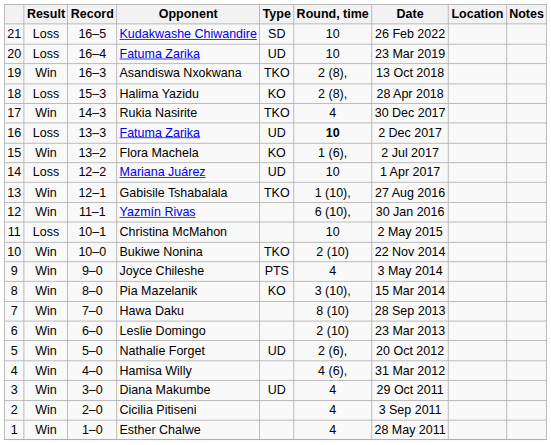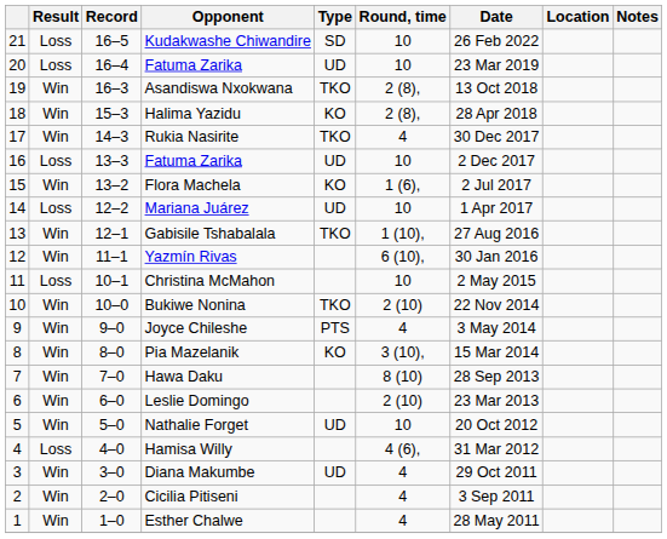 <table class="wikitable" style="text-align:center">
 <tr>
 <th></th>
 <th>Result</th>
 <th>Record</th>
 <th>Opponent</th>
 <th>Type</th>
 <th>Round, time</th>
 <th>Date</th>
 <th>Location</th>
 <th>Notes</th>
 </tr>
 <tr>
 <td>21</td>
 <td>Loss</td>
 <td>16–5</td>
 <td align=left><a href='#'>Kudakwashe Chiwandire</a></td>
 <td>SD</td>
 <td>10</td>
 <td>26 Feb 2022</td>
 <td align=left></td>
 <td align=left></td>
 </tr>
 <tr>
 <td>20</td>
 <td>Loss</td>
 <td>16–4</td>
 <td align=left><a href='#'>Fatuma Zarika</a></td>
 <td>UD</td>
 <td>10</td>
 <td>23 Mar 2019</td>
 <td align=left></td>
 <td align=left></td>
 </tr>
 <tr>
 <td>19</td>
 <td>Win</td>
 <td>16–3</td>
 <td align=left>Asandiswa Nxokwana</td>
 <td>TKO</td>
 <td>2 (8), </td>
 <td>13 Oct 2018</td>
 <td align=left></td>
 <td></td>
 </tr>
 <tr>
 <td>18</td>
-<td>Loss</td>
+<td>Win</td>
 <td>15–3</td>
 <td align=left>Halima Yazidu</td>
 <td>KO</td>
 <td>2 (8), </td>
 <td>28 Apr 2018</td>
 <td align=left></td>
 <td></td>
 </tr>
 <tr>
 <td>17</td>
 <td>Win</td>
 <td>14–3</td>
 <td align=left>Rukia Nasirite</td>
 <td>TKO</td>
 <td>4</td>
 <td>30 Dec 2017</td>
 <td align=left></td>
 <td></td>
 </tr>
 <tr>
 <td>16</td>
 <td>Loss</td>
 <td>13–3</td>
 <td align=left><a href='#'>Fatuma Zarika</a></td>
 <td>UD</td>
-<td><strong>10</strong></td>
+<td>10</td>
 <td>2 Dec 2017</td>
 <td align=left></td>
 <td align=left></td>
 </tr>
 <tr>
 <td>15</td>
 <td>Win</td>
 <td>13–2</td>
 <td align=left>Flora Machela</td>
 <td>KO</td>
 <td>1 (6), </td>
 <td>2 Jul 2017</td>
 <td align=left></td>
 <td></td>
 </tr>
 <tr>
 <td>14</td>
 <td>Loss</td>
 <td>12–2</td>
 <td align=left><a href='#'>Mariana Juárez</a></td>
 <td>UD</td>
 <td>10</td>
 <td>1 Apr 2017</td>
 <td align=left></td>
 <td align=left></td>
 </tr>
 <tr>
 <td>13</td>
 <td>Win</td>
 <td>12–1</td>
 <td align=left>Gabisile Tshabalala</td>
 <td>TKO</td>
 <td>1 (10), </td>
 <td>27 Aug 2016</td>
 <td align=left></td>
 <td align=left></td>
 </tr>
 <tr>
 <td>12</td>
 <td>Win</td>
 <td>11–1</td>
 <td align=left><a href='#'>Yazmín Rivas</a></td>
 <td></td>
 <td>6 (10), </td>
 <td>30 Jan 2016</td>
 <td align=left></td>
 <td align=left></td>
 </tr>
 <tr>
 <td>11</td>
 <td>Loss</td>
 <td>10–1</td>
 <td align=left>Christina McMahon</td>
 <td></td>
 <td>10</td>
 <td>2 May 2015</td>
 <td align=left></td>
 <td align=left></td>
 </tr>
 <tr>
 <td>10</td>
 <td>Win</td>
 <td>10–0</td>
 <td align=left>Bukiwe Nonina</td>
 <td>TKO</td>
 <td>2 (10)</td>
 <td>22 Nov 2014</td>
 <td align=left></td>
 <td align=left></td>
 </tr>
 <tr>
 <td>9</td>
 <td>Win</td>
 <td>9–0</td>
 <td align=left>Joyce Chileshe</td>
 <td>PTS</td>
 <td>4</td>
 <td>3 May 2014</td>
 <td align=left></td>
 <td></td>
 </tr>
 <tr>
 <td>8</td>
 <td>Win</td>
 <td>8–0</td>
 <td align=left>Pia Mazelanik</td>
 <td>KO</td>
 <td>3 (10), </td>
 <td>15 Mar 2014</td>
 <td align=left></td>
 <td align=left></td>
 </tr>
 <tr>
 <td>7</td>
 <td>Win</td>
 <td>7–0</td>
 <td align=left>Hawa Daku</td>
 <td></td>
 <td>8 (10)</td>
 <td>28 Sep 2013</td>
 <td align=left></td>
 <td align=left></td>
 </tr>
 <tr>
 <td>6</td>
 <td>Win</td>
 <td>6–0</td>
 <td align=left>Leslie Domingo</td>
 <td></td>
 <td>2 (10)</td>
 <td>23 Mar 2013</td>
 <td align=left></td>
 <td></td>
 </tr>
 <tr>
 <td>5</td>
 <td>Win</td>
 <td>5–0</td>
 <td align=left>Nathalie Forget</td>
 <td>UD</td>
-<td>2 (6), </td>
+<td>10</td>
 <td>20 Oct 2012</td>
 <td align=left></td>
 <td></td>
 </tr>
 <tr>
 <td>4</td>
-<td>Win</td>
+<td>Loss</td>
 <td>4–0</td>
 <td align=left>Hamisa Willy</td>
 <td></td>
 <td>4 (6), </td>
 <td>31 Mar 2012</td>
 <td align=left></td>
 <td></td>
 </tr>
 <tr>
 <td>3</td>
 <td>Win</td>
 <td>3–0</td>
 <td align=left>Diana Makumbe</td>
 <td>UD</td>
 <td>4</td>
 <td>29 Oct 2011</td>
 <td align=left></td>
 <td></td>
 </tr>
 <tr>
 <td>2</td>
 <td>Win</td>
 <td>2–0</td>
 <td align=left>Cicilia Pitiseni</td>
 <td></td>
 <td>4</td>
 <td>3 Sep 2011</td>
 <td align=left></td>
 <td></td>
 </tr>
 <tr>
 <td>1</td>
 <td>Win</td>
 <td>1–0</td>
 <td align=left>Esther Chalwe</td>
 <td></td>
 <td>4</td>
 <td>28 May 2011</td>
 <td align=left></td>
 <td></td>
 </tr>
 <tr>
 </tr>
 </table>
